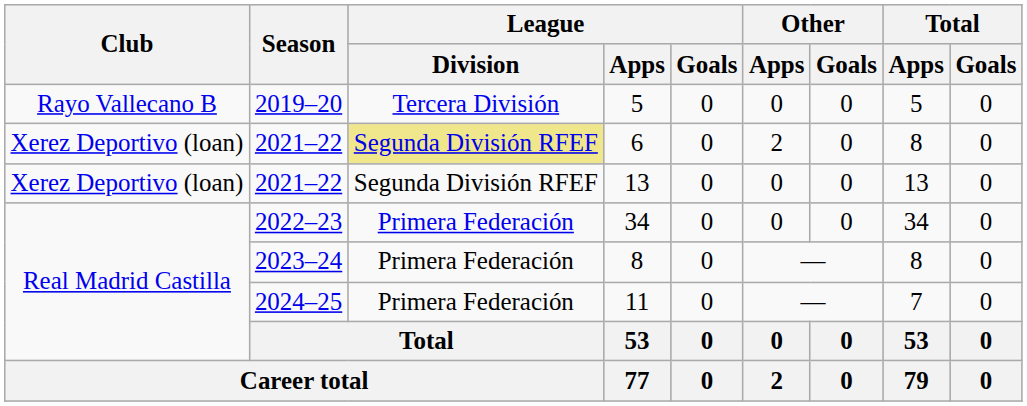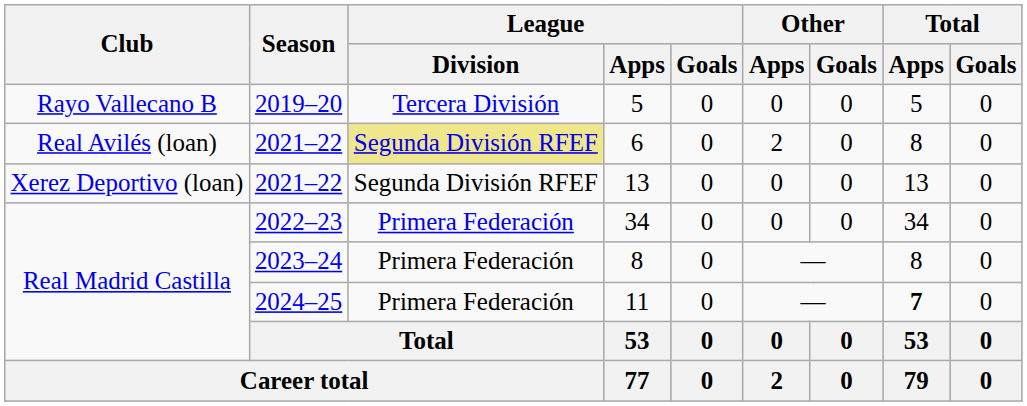 <table class="wikitable" style="text-align:center">
 <tr>
 <th rowspan="2">Club</th>
 <th rowspan="2">Season</th>
 <th colspan="3">League</th>
 <th colspan="2">Other</th>
 <th colspan="2">Total</th>
 </tr>
 <tr>
 <th>Division</th>
 <th>Apps</th>
 <th>Goals</th>
 <th>Apps</th>
 <th>Goals</th>
 <th>Apps</th>
 <th>Goals</th>
 </tr>
 <tr>
 <td><a href='#'>Rayo Vallecano B</a></td>
 <td><a href='#'>2019–20</a></td>
 <td><a href='#'>Tercera División</a></td>
 <td>5</td>
 <td>0</td>
 <td>0</td>
 <td>0</td>
 <td>5</td>
 <td>0</td>
 </tr>
 <tr>
-<td><a href='#'>Xerez Deportivo</a> (loan)</td>
+<td><a href='#'>Real Avilés</a> (loan)</td>
 <td><a href='#'>2021–22</a></td>
 <td style="background: khaki;"><a href='#'>Segunda División RFEF</a></td>
 <td>6</td>
 <td>0</td>
 <td>2</td>
 <td>0</td>
 <td>8</td>
 <td>0</td>
 </tr>
 <tr>
 <td><a href='#'>Xerez Deportivo</a> (loan)</td>
 <td><a href='#'>2021–22</a></td>
 <td>Segunda División RFEF</td>
 <td>13</td>
 <td>0</td>
 <td>0</td>
 <td>0</td>
 <td>13</td>
 <td>0</td>
 </tr>
 <tr>
 <td rowspan="4"><a href='#'>Real Madrid Castilla</a></td>
 <td><a href='#'>2022–23</a></td>
 <td><a href='#'>Primera Federación</a></td>
 <td>34</td>
 <td>0</td>
 <td>0</td>
 <td>0</td>
 <td>34</td>
 <td>0</td>
 </tr>
 <tr>
 <td><a href='#'>2023–24</a></td>
 <td>Primera Federación</td>
 <td>8</td>
 <td>0</td>
 <td colspan="2">—</td>
 <td>8</td>
 <td>0</td>
 </tr>
 <tr>
 <td><a href='#'>2024–25</a></td>
 <td>Primera Federación</td>
 <td>11</td>
 <td>0</td>
 <td colspan="2">—</td>
-<td>7</td>
+<td><strong>7</strong></td>
 <td>0</td>
 </tr>
 <tr>
 <th colspan="2">Total</th>
 <th>53</th>
 <th>0</th>
 <th>0</th>
 <th>0</th>
 <th>53</th>
 <th>0</th>
 </tr>
 <tr>
 <th colspan="3">Career total</th>
 <th>77</th>
 <th>0</th>
 <th>2</th>
 <th>0</th>
 <th>79</th>
 <th>0</th>
 </tr>
 </table>
